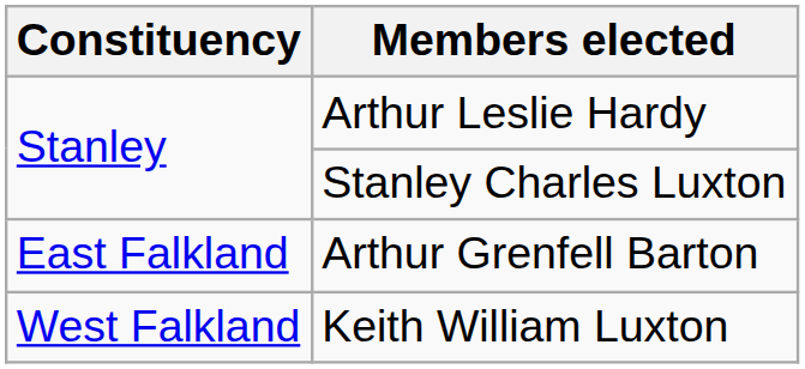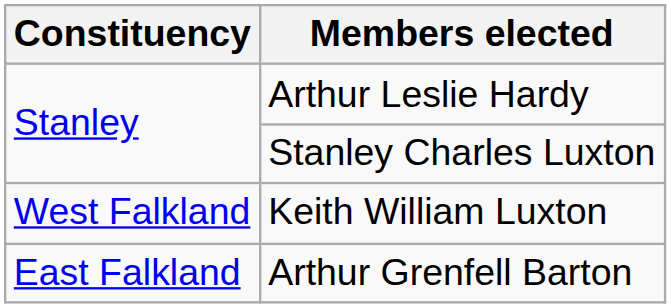 <table class="wikitable">
 <tr>
 <th>Constituency</th>
 <th>Members elected</th>
 </tr>
 <tr>
 <td rowspan="2"><a href='#'>Stanley</a></td>
 <td>Arthur Leslie Hardy</td>
 </tr>
 <tr>
 <td>Stanley Charles Luxton</td>
 </tr>
 <tr>
+<td><a href='#'>West Falkland</a></td>
+<td>Keith William Luxton</td>
+</tr>
+<tr>
 <td><a href='#'>East Falkland</a></td>
 <td>Arthur Grenfell Barton</td>
 </tr>
-<tr>
-<td><a href='#'>West Falkland</a></td>
-<td>Keith William Luxton</td>
-</tr>
 </table>
